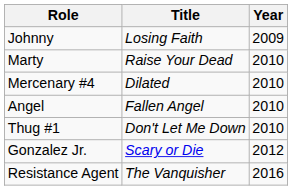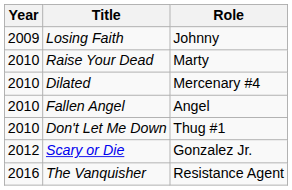 <table class="wikitable">
 <tr>
+<th>Year</th>
+<th>Title</th>
 <th>Role</th>
-<th>Title</th>
-<th>Year</th>
 </tr>
 <tr>
+<td>2009</td>
+<td><em>Losing Faith</em></td>
 <td>Johnny</td>
-<td><em>Losing Faith</em></td>
-<td>2009</td>
 </tr>
 <tr>
+<td>2010</td>
+<td><em>Raise Your Dead</em></td>
 <td>Marty</td>
-<td><em>Raise Your Dead</em></td>
-<td>2010</td>
 </tr>
 <tr>
+<td>2010</td>
+<td><em>Dilated</em></td>
 <td>Mercenary #4</td>
-<td><em>Dilated</em></td>
-<td>2010</td>
 </tr>
 <tr>
+<td>2010</td>
+<td><em>Fallen Angel</em></td>
 <td>Angel</td>
-<td><em>Fallen Angel</em></td>
-<td>2010</td>
 </tr>
 <tr>
+<td>2010</td>
+<td><em>Don't Let Me Down</em></td>
 <td>Thug #1</td>
-<td><em>Don't Let Me Down</em></td>
-<td>2010</td>
 </tr>
 <tr>
+<td>2012</td>
+<td><em><a href='#'>Scary or Die</a></em></td>
 <td>Gonzalez Jr.</td>
-<td><em><a href='#'>Scary or Die</a></em></td>
-<td>2012</td>
 </tr>
 <tr>
+<td>2016</td>
+<td><em>The Vanquisher</em></td>
 <td>Resistance Agent</td>
-<td><em>The Vanquisher</em></td>
-<td>2016</td>
 </tr>
 </table>
